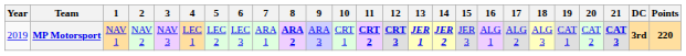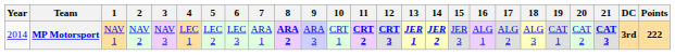 <table class="wikitable" style="text-align:center; font-size:85%">
 <tr>
 <th>Year</th>
 <th>Team</th>
 <th>1</th>
 <th>2</th>
 <th>3</th>
 <th>4</th>
 <th>5</th>
 <th>6</th>
 <th>7</th>
 <th>8</th>
 <th>9</th>
 <th>10</th>
 <th>11</th>
 <th>12</th>
 <th>13</th>
 <th>14</th>
 <th>15</th>
 <th>16</th>
 <th>17</th>
 <th>18</th>
 <th>19</th>
 <th>20</th>
 <th>21</th>
 <th>DC</th>
 <th>Points</th>
 </tr>
 <tr>
-<td><a href='#'>2019</a></td>
+<td><a href='#'>2014</a></td>
 <th nowrap><a href='#'>MP Motorsport</a></th>
 <td style="background:#FFDF9F;"><a href='#'>NAV<br>1</a><br></td>
 <td style="background:#DFFFDF;"><a href='#'>NAV<br>2</a><br></td>
 <td style="background:#EFCFFF;"><a href='#'>NAV<br>3</a><br></td>
 <td style="background:#FFDF9F;"><a href='#'>LEC<br>1</a><br></td>
 <td style="background:#DFFFDF;"><a href='#'>LEC<br>2</a><br></td>
 <td style="background:#DFFFDF;"><a href='#'>LEC<br>3</a><br></td>
 <td style="background:#DFFFDF;"><a href='#'>ARA<br>1</a><br></td>
 <td style="background:#EFCFFF;"><strong><a href='#'>ARA<br>2</a><br></strong></td>
 <td style="background:#CFCFFF;"><a href='#'>ARA<br>3</a><br></td>
 <td style="background:#DFFFDF;"><a href='#'>CRT<br>1</a><br></td>
 <td style="background:#EFCFFF;"><strong><a href='#'>CRT<br>2</a></strong><br></td>
 <td style="background:#DFDFDF;"><strong><a href='#'>CRT<br>3</a></strong><br></td>
 <td style="background:#FFFFBF;"><strong><em><a href='#'>JER<br>1</a></em></strong><br></td>
 <td style="background:#FFFFBF;"><strong><em><a href='#'>JER<br>2</a></em></strong><br></td>
 <td style="background:#DFDFDF;"><a href='#'>JER<br>3</a><br></td>
 <td style="background:#EFCFFF;"><a href='#'>ALG<br>1</a><br></td>
 <td style="background:#DFDFDF;"><a href='#'>ALG<br>2</a><br></td>
 <td style="background:#FFFFBF;"><a href='#'>ALG<br>3</a><br></td>
 <td style="background:#DFDFDF;"><a href='#'>CAT<br>1</a><br></td>
 <td style="background:#DFFFDF;"><a href='#'>CAT<br>2</a><br></td>
 <td style="background:#DFDFDF;"><strong><a href='#'>CAT<br>3</a></strong><br></td>
 <th style="background:#FFDF9F;">3rd</th>
-<th style="background:#FFDF9F;">220</th>
+<th style="background:#FFDF9F;">222</th>
 </tr>
 </table>
